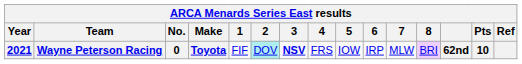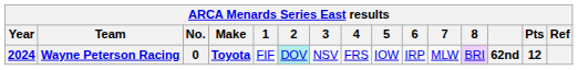 <table class="wikitable" style="text-align:center; font-size:75%">
 <tr>
 <th colspan=15><a href='#'>ARCA Menards Series East</a> results</th>
 </tr>
 <tr>
 <th>Year</th>
 <th>Team</th>
 <th>No.</th>
 <th>Make</th>
 <th>1</th>
 <th>2</th>
 <th>3</th>
 <th>4</th>
 <th>5</th>
 <th>6</th>
 <th>7</th>
 <th>8</th>
 <th></th>
 <th>Pts</th>
 <th>Ref</th>
 </tr>
 <tr>
-<th><a href='#'>2021</a></th>
+<th><a href='#'>2024</a></th>
 <th><a href='#'>Wayne Peterson Racing</a></th>
 <th>0</th>
 <th><a href='#'>Toyota</a></th>
 <td><a href='#'>FIF</a></td>
 <td style="background: paleturquoise;"><a href='#'>DOV</a></td>
-<td><strong><a href='#'>NSV</a></strong></td>
+<td><a href='#'>NSV</a></td>
 <td><a href='#'>FRS</a></td>
 <td><a href='#'>IOW</a></td>
 <td><a href='#'>IRP</a></td>
 <td><a href='#'>MLW</a></td>
 <td style="background:#EFCFFF;"><a href='#'>BRI</a><br></td>
 <th>62nd</th>
-<th>10</th>
+<th>12</th>
 <th></th>
 </tr>
 </table>
